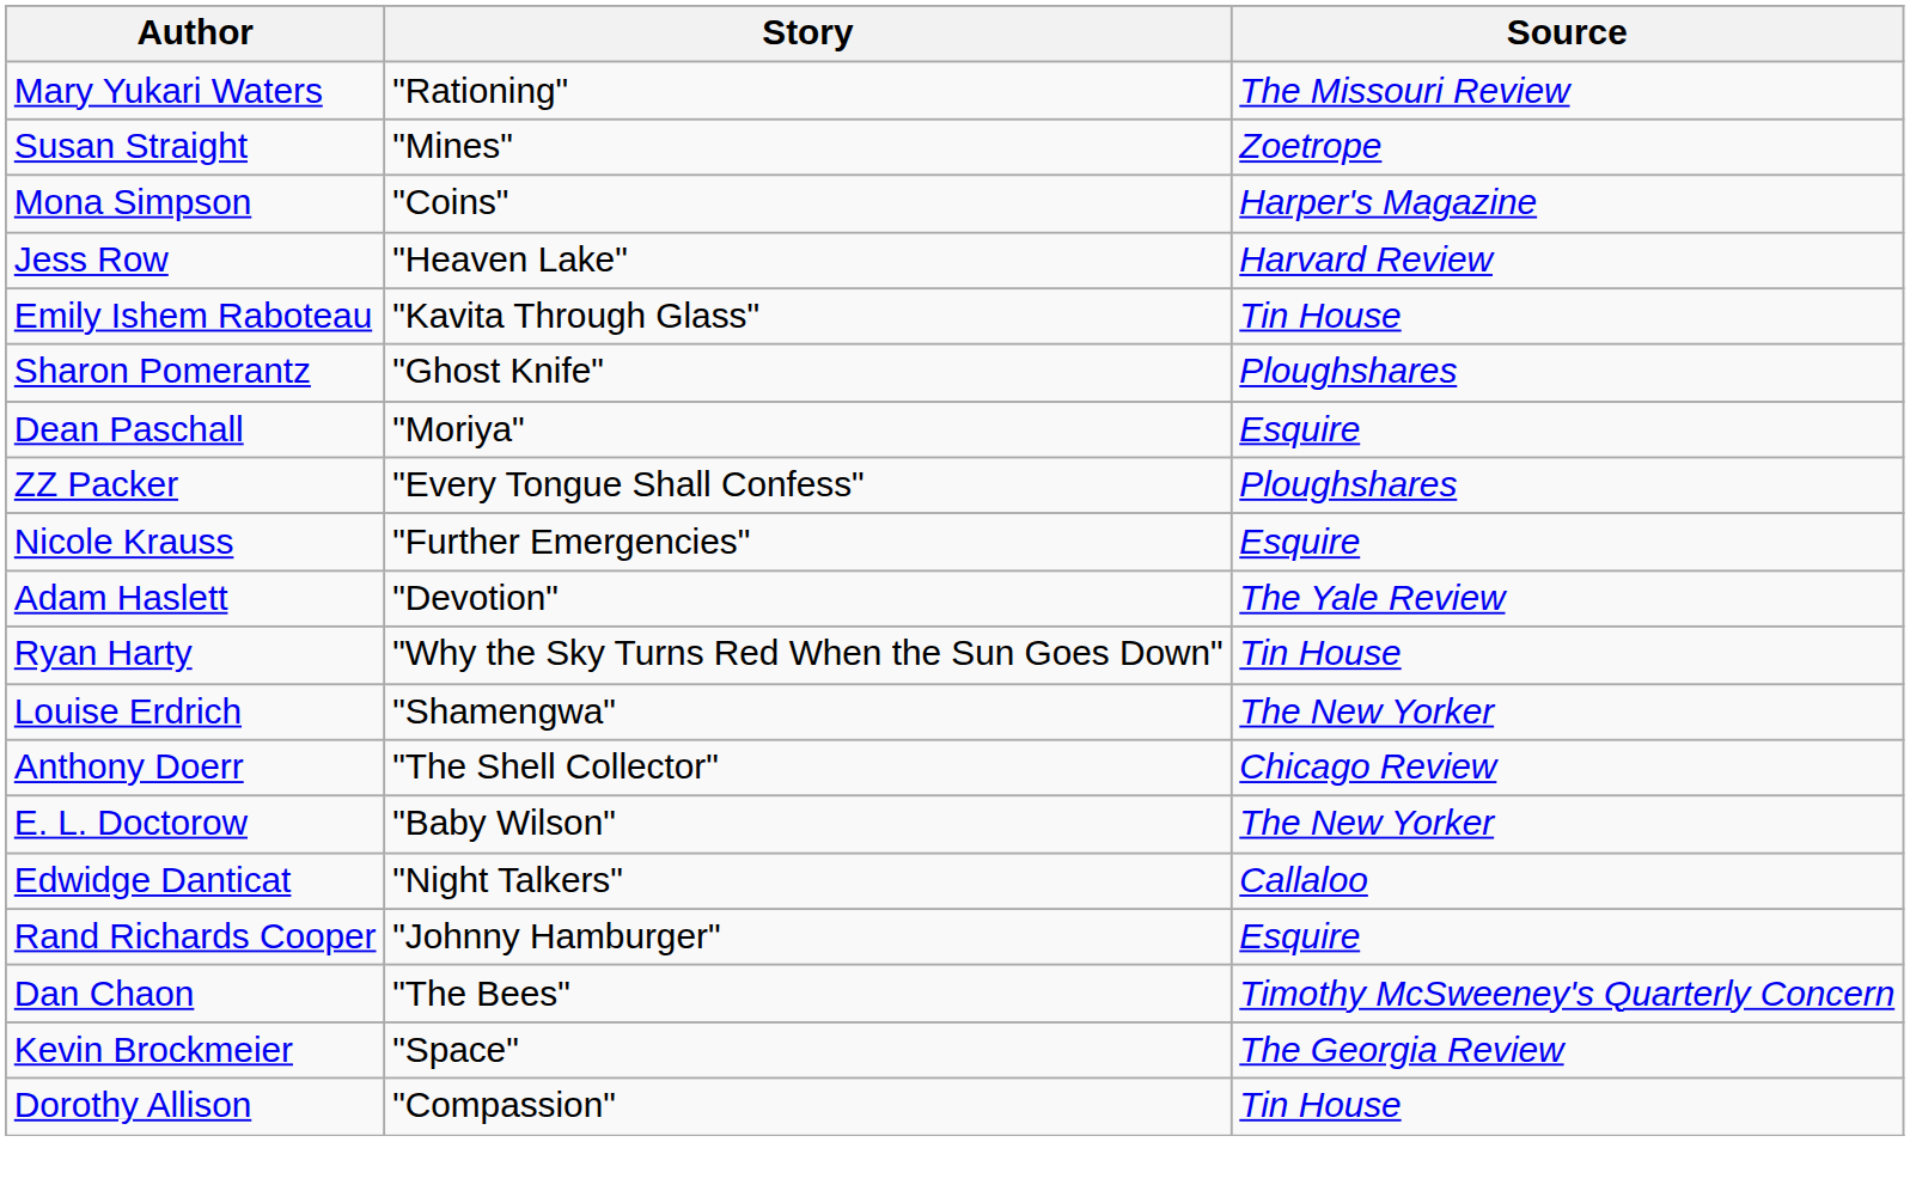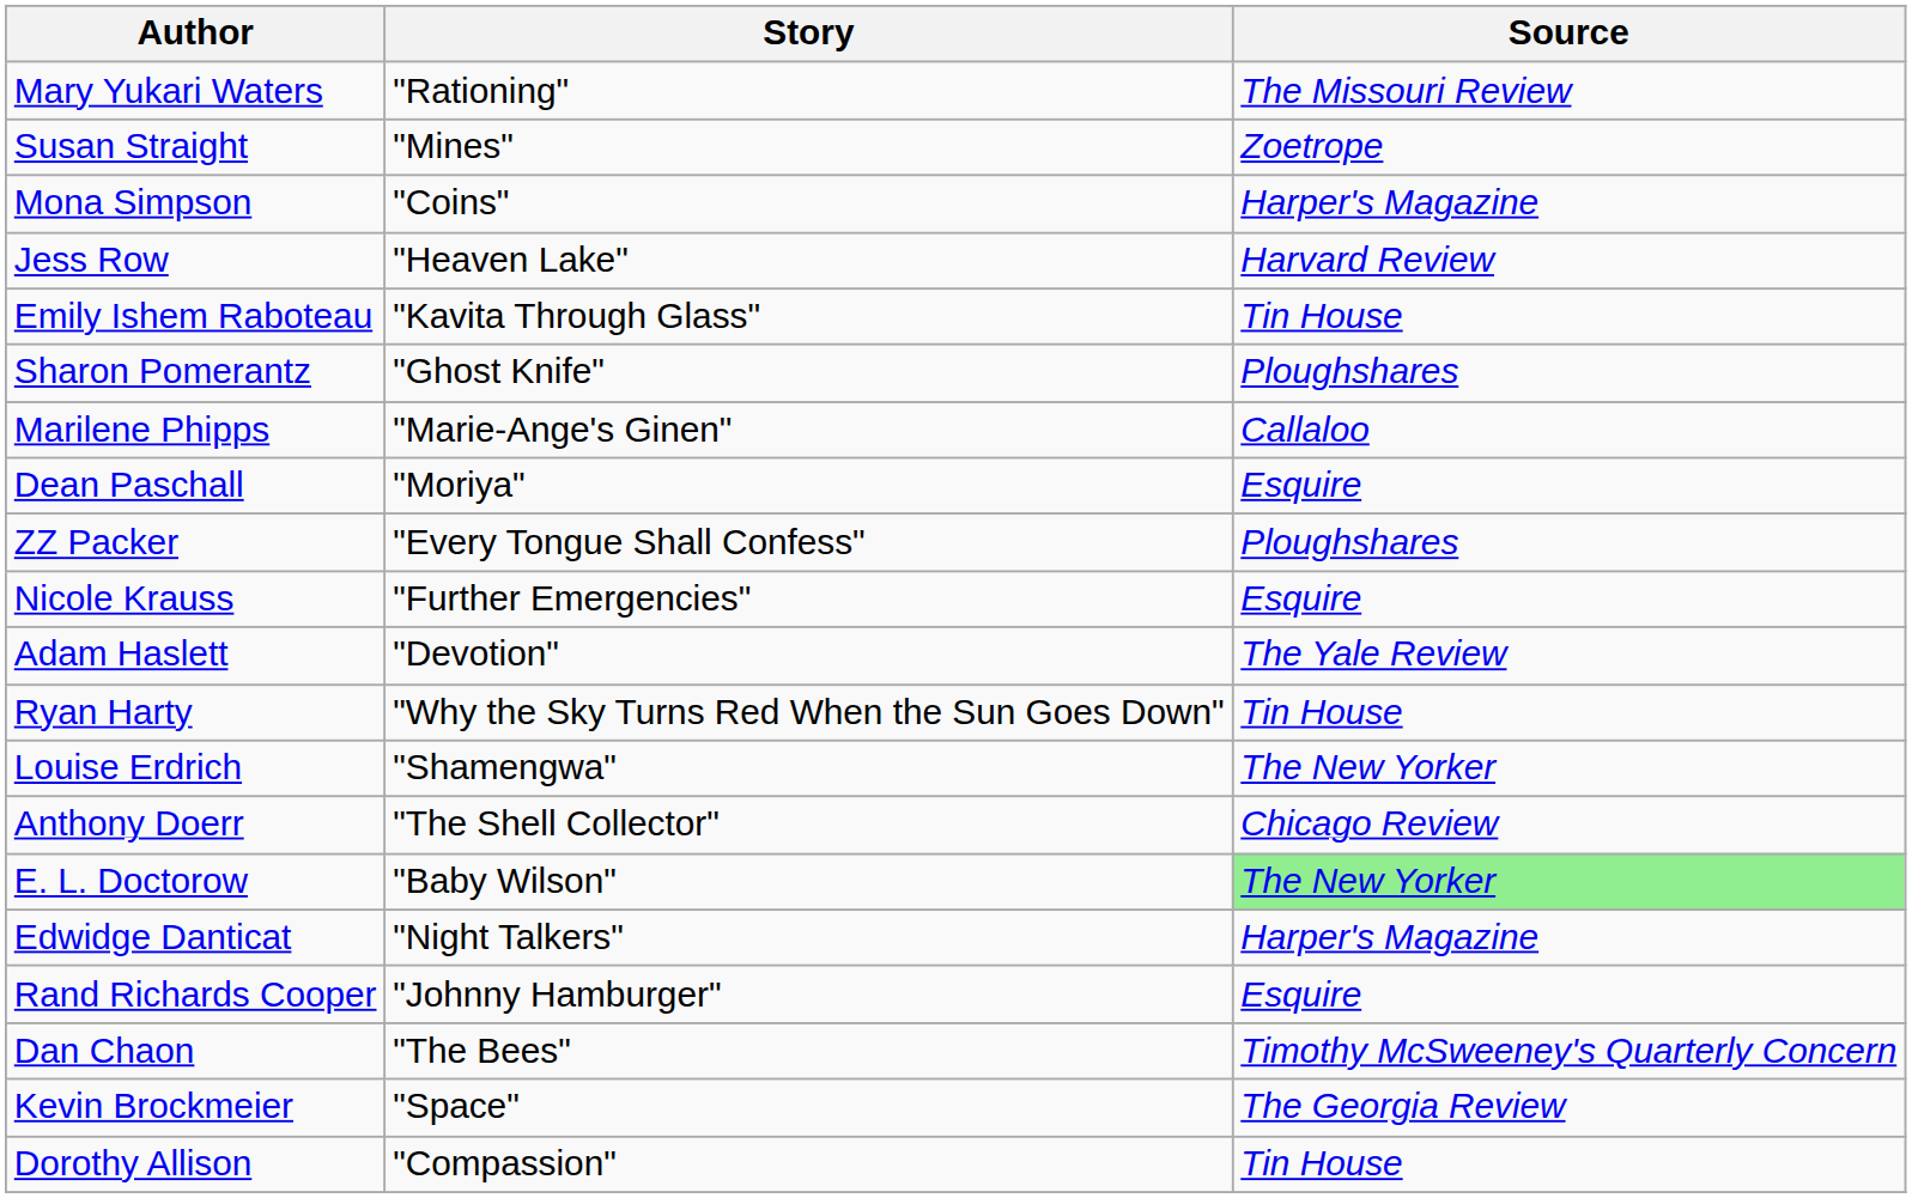 <table class="wikitable">
 <tr>
 <th>Author</th>
 <th>Story</th>
 <th>Source</th>
 </tr>
 <tr>
 <td><a href='#'>Mary Yukari Waters</a></td>
 <td>"Rationing"</td>
 <td><em><a href='#'>The Missouri Review</a></em></td>
 </tr>
 <tr>
 <td><a href='#'>Susan Straight</a></td>
 <td>"Mines"</td>
 <td><em><a href='#'>Zoetrope</a></em></td>
 </tr>
 <tr>
 <td><a href='#'>Mona Simpson</a></td>
 <td>"Coins"</td>
 <td><em><a href='#'>Harper's Magazine</a></em></td>
 </tr>
 <tr>
 <td><a href='#'>Jess Row</a></td>
 <td>"Heaven Lake"</td>
 <td><em><a href='#'>Harvard Review</a></em></td>
 </tr>
 <tr>
 <td><a href='#'>Emily Ishem Raboteau</a></td>
 <td>"Kavita Through Glass"</td>
 <td><em><a href='#'>Tin House</a></em></td>
 </tr>
 <tr>
 <td><a href='#'>Sharon Pomerantz</a></td>
 <td>"Ghost Knife"</td>
 <td><em><a href='#'>Ploughshares</a></em></td>
+</tr>
+<tr>
+<td><a href='#'>Marilene Phipps</a></td>
+<td>"Marie-Ange's Ginen"</td>
+<td><em><a href='#'>Callaloo</a></em></td>
 </tr>
 <tr>
 <td><a href='#'>Dean Paschall</a></td>
 <td>"Moriya"</td>
 <td><em><a href='#'>Esquire</a></em></td>
 </tr>
 <tr>
 <td><a href='#'>ZZ Packer</a></td>
 <td>"Every Tongue Shall Confess"</td>
 <td><em><a href='#'>Ploughshares</a></em></td>
 </tr>
 <tr>
 <td><a href='#'>Nicole Krauss</a></td>
 <td>"Further Emergencies"</td>
 <td><em><a href='#'>Esquire</a></em></td>
 </tr>
 <tr>
 <td><a href='#'>Adam Haslett</a></td>
 <td>"Devotion"</td>
 <td><em><a href='#'>The Yale Review</a></em></td>
 </tr>
 <tr>
 <td><a href='#'>Ryan Harty</a></td>
 <td>"Why the Sky Turns Red When the Sun Goes Down"</td>
 <td><em><a href='#'>Tin House</a></em></td>
 </tr>
 <tr>
 <td><a href='#'>Louise Erdrich</a></td>
 <td>"Shamengwa"</td>
 <td><em><a href='#'>The New Yorker</a></em></td>
 </tr>
 <tr>
 <td><a href='#'>Anthony Doerr</a></td>
 <td>"The Shell Collector"</td>
 <td><em><a href='#'>Chicago Review</a></em></td>
 </tr>
 <tr>
 <td><a href='#'>E. L. Doctorow</a></td>
 <td>"Baby Wilson"</td>
-<td><em><a href='#'>The New Yorker</a></em></td>
+<td style="background: lightgreen;"><em><a href='#'>The New Yorker</a></em></td>
 </tr>
 <tr>
 <td><a href='#'>Edwidge Danticat</a></td>
 <td>"Night Talkers"</td>
-<td><em><a href='#'>Callaloo</a></em></td>
+<td><em><a href='#'>Harper's Magazine</a></em></td>
 </tr>
 <tr>
 <td><a href='#'>Rand Richards Cooper</a></td>
 <td>"Johnny Hamburger"</td>
 <td><em><a href='#'>Esquire</a></em></td>
 </tr>
 <tr>
 <td><a href='#'>Dan Chaon</a></td>
 <td>"The Bees"</td>
 <td><em><a href='#'>Timothy McSweeney's Quarterly Concern</a></em></td>
 </tr>
 <tr>
 <td><a href='#'>Kevin Brockmeier</a></td>
 <td>"Space"</td>
 <td><em><a href='#'>The Georgia Review</a></em></td>
 </tr>
 <tr>
 <td><a href='#'>Dorothy Allison</a></td>
 <td>"Compassion"</td>
 <td><em><a href='#'>Tin House</a></em></td>
 </tr>
 <tr>
 </tr>
 </table>
